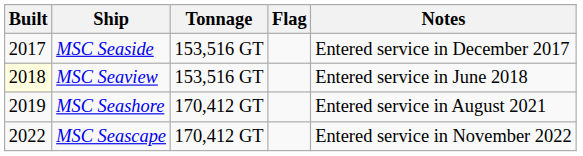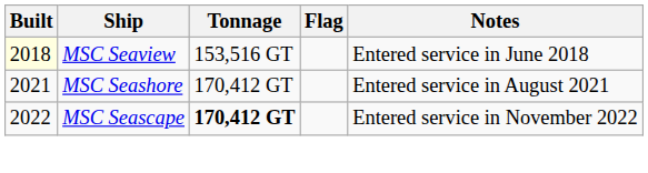 <table class="wikitable sortable">
 <tr>
 <th>Built</th>
 <th>Ship</th>
 <th>Tonnage</th>
 <th>Flag</th>
 <th>Notes</th>
 </tr>
 <tr>
-<td>2017</td>
-<td><em><a href='#'>MSC Seaside</a></em></td>
-<td>153,516 GT</td>
-<td></td>
-<td>Entered service in December 2017</td>
-</tr>
-<tr>
 <td style="background: lightyellow;">2018</td>
 <td><em><a href='#'>MSC Seaview</a></em></td>
 <td>153,516 GT</td>
 <td></td>
 <td>Entered service in June 2018</td>
 </tr>
 <tr>
-<td>2019</td>
+<td>2021</td>
 <td><em><a href='#'>MSC Seashore</a></em></td>
 <td>170,412 GT</td>
 <td></td>
 <td>Entered service in August 2021</td>
 </tr>
 <tr>
 <td>2022</td>
 <td><em><a href='#'>MSC Seascape</a></em></td>
-<td>170,412 GT</td>
+<td><strong>170,412 GT</strong></td>
 <td></td>
 <td>Entered service in November 2022</td>
 </tr>
 </table>
